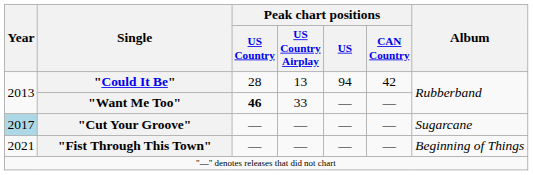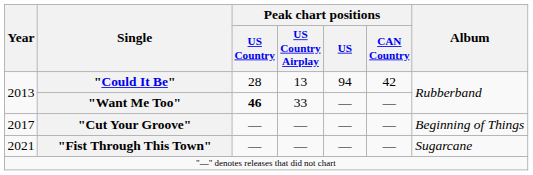 <table class="wikitable plainrowheaders" style="text-align:center;">
 <tr>
 <th rowspan="2">Year</th>
 <th rowspan="2" style="width:14em;">Single</th>
 <th colspan="4">Peak chart positions</th>
 <th rowspan="2">Album</th>
 </tr>
 <tr style="font-size:smaller;">
 <th style="width:45px;"><a href='#'>US Country</a><br></th>
 <th style="width:45px;"><a href='#'>US Country Airplay</a><br></th>
 <th style="width:45px;"><a href='#'>US</a><br></th>
 <th style="width:45px;"><a href='#'>CAN Country</a><br></th>
 </tr>
 <tr>
 <td rowspan="2">2013</td>
 <th scope="row">"<a href='#'>Could It Be</a>"</th>
 <td>28</td>
 <td>13</td>
 <td>94</td>
 <td>42</td>
 <td style="text-align:left;" rowspan="2"><em>Rubberband</em></td>
 </tr>
 <tr>
 <th scope="row">"Want Me Too"</th>
 <td><strong>46</strong></td>
 <td>33</td>
 <td>—</td>
 <td>—</td>
 </tr>
 <tr>
-<td style="background: lightblue;">2017</td>
+<td>2017</td>
 <th scope="row">"Cut Your Groove"</th>
 <td>—</td>
 <td>—</td>
 <td>—</td>
 <td>—</td>
-<td style="text-align:left;"><em>Sugarcane</em></td>
+<td style="text-align:left;"><em>Beginning of Things</em></td>
 </tr>
 <tr>
 <td>2021</td>
 <th scope="row">"Fist Through This Town"</th>
 <td>—</td>
 <td>—</td>
 <td>—</td>
 <td>—</td>
-<td style="text-align:left;"><em>Beginning of Things</em></td>
+<td style="text-align:left;"><em>Sugarcane</em></td>
 </tr>
 <tr>
 <td colspan="7" style="font-size:8pt">"—" denotes releases that did not chart</td>
 </tr>
 </table>
